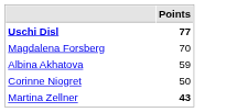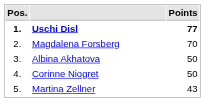 <table cellspacing="1" cellpadding="3" style="border:1px solid #AAAAAA;font-size:90%">
 <tr bgcolor="#E4E4E4">
+<th style="border-bottom:1px solid #AAAAAA" width=10>Pos.</th>
 <th style="border-bottom:1px solid #AAAAAA" width=200></th>
 <th style="border-bottom:1px solid #AAAAAA" width=20>Points</th>
 </tr>
 <tr>
+<td align="center"><strong>1.</strong></td>
 <td> <strong><a href='#'>Uschi Disl</a></strong></td>
 <td align="right"><strong>77</strong></td>
 </tr>
 <tr>
+<td align="center">2.</td>
 <td> <a href='#'>Magdalena Forsberg</a></td>
 <td align="right">70</td>
 </tr>
 <tr>
+<td align="center">3.</td>
 <td> <a href='#'>Albina Akhatova</a></td>
-<td align="right">59</td>
+<td align="right">50</td>
 </tr>
 <tr>
+<td align="center">4.</td>
 <td> <a href='#'>Corinne Niogret</a></td>
 <td align="right">50</td>
 </tr>
 <tr>
+<td align="center">5.</td>
 <td> <a href='#'>Martina Zellner</a></td>
-<td align="right"><strong>43</strong></td>
+<td align="right">43</td>
 </tr>
 </table>
